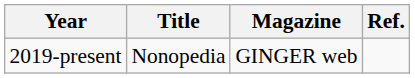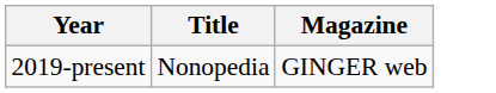 <table class="wikitable">
 <tr>
 <th>Year</th>
 <th>Title</th>
 <th>Magazine</th>
-<th>Ref.</th>
 </tr>
 <tr>
 <td>2019-present</td>
 <td>Nonopedia</td>
 <td>GINGER web</td>
-<td></td>
 </tr>
 </table>
